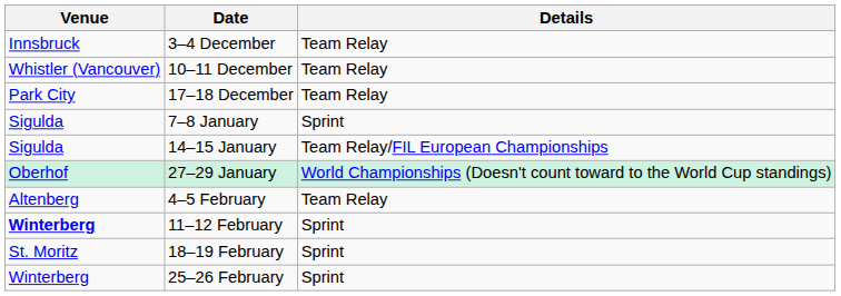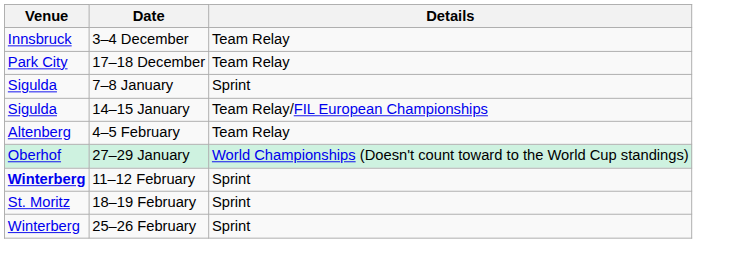 <table class="wikitable">
 <tr>
 <th>Venue</th>
 <th>Date</th>
 <th>Details</th>
 </tr>
 <tr>
 <td> <a href='#'>Innsbruck</a></td>
 <td>3–4 December</td>
-<td>Team Relay</td>
-</tr>
-<tr>
-<td> <a href='#'>Whistler (Vancouver)</a></td>
-<td>10–11 December</td>
 <td>Team Relay</td>
 </tr>
 <tr>
 <td> <a href='#'>Park City</a></td>
 <td>17–18 December</td>
 <td>Team Relay</td>
 </tr>
 <tr>
 <td> <a href='#'>Sigulda</a></td>
 <td>7–8 January</td>
 <td>Sprint</td>
 </tr>
 <tr>
 <td> <a href='#'>Sigulda</a></td>
 <td>14–15 January</td>
 <td>Team Relay/<a href='#'>FIL European Championships</a></td>
 </tr>
+<tr>
+<td> <a href='#'>Altenberg</a></td>
+<td>4–5 February</td>
+<td>Team Relay</td>
+</tr>
 <tr style="background:#CEF2E0">
 <td> <a href='#'>Oberhof</a></td>
 <td>27–29 January</td>
 <td><a href='#'>World Championships</a> (Doesn't count toward to the World Cup standings)</td>
-</tr>
-<tr>
-<td> <a href='#'>Altenberg</a></td>
-<td>4–5 February</td>
-<td>Team Relay</td>
 </tr>
 <tr>
 <td><strong> <a href='#'>Winterberg</a></strong></td>
 <td>11–12 February</td>
 <td>Sprint</td>
 </tr>
 <tr>
 <td> <a href='#'>St. Moritz</a></td>
 <td>18–19 February</td>
 <td>Sprint</td>
 </tr>
 <tr>
 <td> <a href='#'>Winterberg</a></td>
 <td>25–26 February</td>
 <td>Sprint</td>
 </tr>
 </table>
